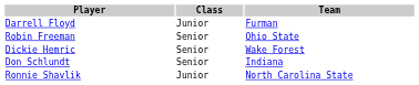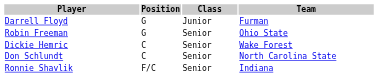 <table style="width:600px" "border:'1' 'solid' 'gray'">
 <tr>
 <th style="background:#CCCCCC;width:40%">Player</th>
+<th style="background:#CCCCCC;width:4%">Position</th>
 <th style="background:#CCCCCC;width:16%">Class</th>
 <th style="background:#CCCCCC;width:40%">Team</th>
 </tr>
 <tr>
 <td><a href='#'>Darrell Floyd</a></td>
+<td>G</td>
 <td>Junior</td>
 <td><a href='#'>Furman</a></td>
 </tr>
 <tr>
 <td><a href='#'>Robin Freeman</a></td>
+<td>G</td>
 <td>Senior</td>
 <td><a href='#'>Ohio State</a></td>
 </tr>
 <tr>
 <td><a href='#'>Dickie Hemric</a></td>
+<td>C</td>
 <td>Senior</td>
 <td><a href='#'>Wake Forest</a></td>
 </tr>
 <tr>
 <td><a href='#'>Don Schlundt</a></td>
+<td>C</td>
+<td>Senior</td>
+<td><a href='#'>North Carolina State</a></td>
+</tr>
+<tr>
+<td><a href='#'>Ronnie Shavlik</a></td>
+<td>F/C</td>
 <td>Senior</td>
 <td><a href='#'>Indiana</a></td>
 </tr>
-<tr>
-<td><a href='#'>Ronnie Shavlik</a></td>
-<td>Junior</td>
-<td><a href='#'>North Carolina State</a></td>
-</tr>
 </table>
